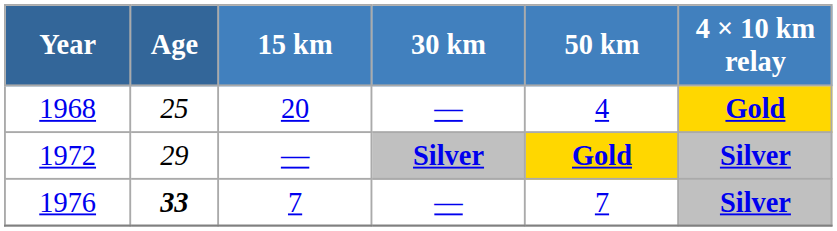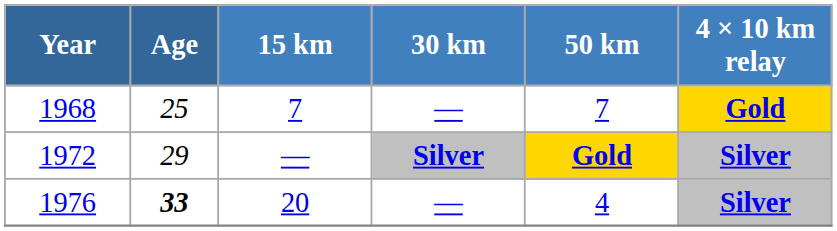 <table class="wikitable" style="font-size:95%; text-align:center; border:grey solid 1px; border-collapse:collapse; background:#ffffff;">
 <tr>
 <th style="background-color:#369; color:white; width:60px;"> Year </th>
 <th style="background-color:#369; color:white; width:40px;"> Age </th>
 <th style="background-color:#4180be; color:white; width:75px;"> 15 km </th>
 <th style="background-color:#4180be; color:white; width:75px;"> 30 km </th>
 <th style="background-color:#4180be; color:white; width:75px;"> 50 km </th>
 <th style="background-color:#4180be; color:white; width:75px;"> 4 × 10 km <br> relay </th>
 </tr>
 <tr>
 <td><a href='#'>1968</a></td>
 <td><em>25</em></td>
-<td><a href='#'>20</a></td>
+<td><a href='#'>7</a></td>
 <td><a href='#'>—</a></td>
-<td><a href='#'>4</a></td>
+<td><a href='#'>7</a></td>
 <td style="background:gold;"><a href='#'><strong>Gold</strong></a></td>
 </tr>
 <tr>
 <td><a href='#'>1972</a></td>
 <td><em>29</em></td>
 <td><a href='#'>—</a></td>
 <td style="background:silver;"><a href='#'><strong>Silver</strong></a></td>
 <td style="background:gold;"><a href='#'><strong>Gold</strong></a></td>
 <td style="background:silver;"><a href='#'><strong>Silver</strong></a></td>
 </tr>
 <tr>
 <td><a href='#'>1976</a></td>
 <td><strong><em>33</em></strong></td>
-<td><a href='#'>7</a></td>
+<td><a href='#'>20</a></td>
 <td><a href='#'>—</a></td>
-<td><a href='#'>7</a></td>
+<td><a href='#'>4</a></td>
 <td style="background:silver;"><a href='#'><strong>Silver</strong></a></td>
 </tr>
 <tr>
 </tr>
 </table>
